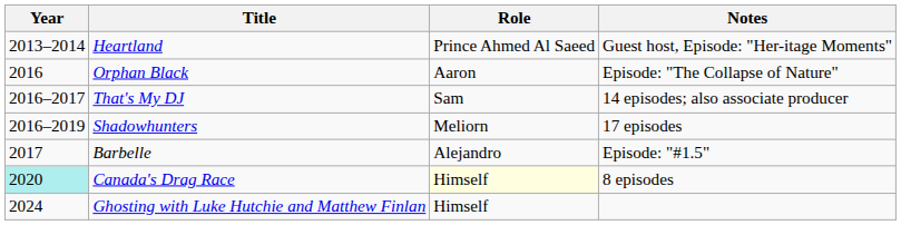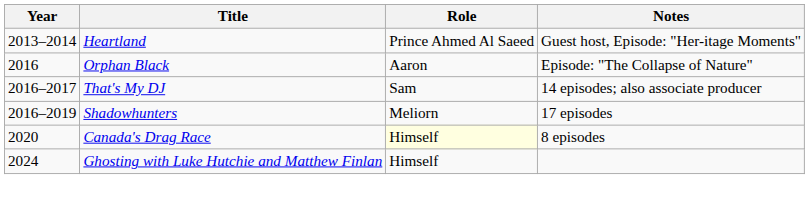 <table class="wikitable sortable">
 <tr>
 <th>Year</th>
 <th>Title</th>
 <th>Role</th>
 <th>Notes</th>
 </tr>
 <tr>
 <td>2013–2014</td>
 <td><em><a href='#'>Heartland</a></em></td>
 <td>Prince Ahmed Al Saeed</td>
 <td>Guest host, Episode: "Her-itage Moments"</td>
 </tr>
 <tr>
 <td>2016</td>
 <td><em><a href='#'>Orphan Black</a></em></td>
 <td>Aaron</td>
 <td>Episode: "The Collapse of Nature"</td>
 </tr>
 <tr>
 <td>2016–2017</td>
 <td><em><a href='#'>That's My DJ</a></em></td>
 <td>Sam</td>
 <td>14 episodes; also associate producer</td>
 </tr>
 <tr>
 <td>2016–2019</td>
 <td><em><a href='#'>Shadowhunters</a></em></td>
 <td>Meliorn</td>
 <td>17 episodes</td>
 </tr>
 <tr>
-<td>2017</td>
-<td><em>Barbelle</em></td>
-<td>Alejandro</td>
-<td>Episode: "#1.5"</td>
-</tr>
-<tr>
-<td style="background: paleturquoise;">2020</td>
+<td>2020</td>
 <td><em><a href='#'>Canada's Drag Race</a></em></td>
 <td style="background: lightyellow;">Himself</td>
 <td>8 episodes</td>
 </tr>
 <tr>
 <td>2024</td>
 <td><em><a href='#'>Ghosting with Luke Hutchie and Matthew Finlan</a></em></td>
 <td>Himself</td>
 <td></td>
 </tr>
 </table>
